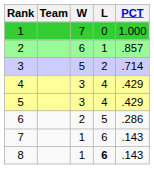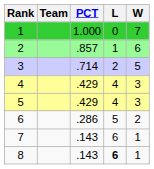 <table class="wikitable" style="text-align:center">
 <tr>
 <th>Rank</th>
 <th !width=175px>Team</th>
+<th width=35px><a href='#'>PCT</a></th>
+<th width=25px>L</th>
 <th width=25px>W</th>
-<th width=25px>L</th>
-<th width=35px><a href='#'>PCT</a></th>
 </tr>
 <tr bgcolor=#32CD32>
 <td>1</td>
 <td align=left></td>
+<td>1.000</td>
+<td>0</td>
 <td>7</td>
-<td>0</td>
-<td>1.000</td>
 </tr>
 <tr bgcolor=#98FB98>
 <td>2</td>
 <td align=left></td>
+<td>.857</td>
+<td>1</td>
 <td>6</td>
-<td>1</td>
-<td>.857</td>
 </tr>
 <tr bgcolor=#CCCCFF>
 <td>3</td>
 <td align=left></td>
+<td>.714</td>
+<td>2</td>
 <td>5</td>
-<td>2</td>
-<td>.714</td>
 </tr>
 <tr bgcolor=#FFFF99>
 <td>4</td>
 <td align=left></td>
+<td>.429</td>
+<td>4</td>
 <td>3</td>
-<td>4</td>
-<td>.429</td>
 </tr>
 <tr bgcolor=#FFFF99>
 <td>5</td>
 <td align=left></td>
+<td>.429</td>
+<td>4</td>
 <td>3</td>
-<td>4</td>
-<td>.429</td>
 </tr>
 <tr>
 <td>6</td>
 <td align=left></td>
+<td>.286</td>
+<td>5</td>
 <td>2</td>
-<td>5</td>
-<td>.286</td>
 </tr>
 <tr>
 <td>7</td>
 <td align=left></td>
+<td>.143</td>
+<td>6</td>
 <td>1</td>
-<td>6</td>
-<td>.143</td>
 </tr>
 <tr>
 <td>8</td>
 <td align=left></td>
+<td>.143</td>
+<td><strong>6</strong></td>
 <td>1</td>
-<td><strong>6</strong></td>
-<td>.143</td>
 </tr>
 </table>
